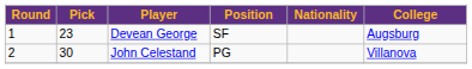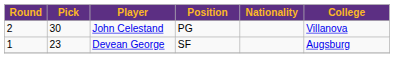 <table class="wikitable sortable">
 <tr>
 <th style="background:#5c2f83; color:#fcb926" width="10%">Round</th>
 <th style="background:#5c2f83; color:#fcb926" width="10%">Pick</th>
 <th style="background:#5c2f83; color:#fcb926" width="20%">Player</th>
 <th style="background:#5c2f83; color:#fcb926" width="15%">Position</th>
 <th style="background:#5c2f83; color:#fcb926" width="15%">Nationality</th>
 <th style="background:#5c2f83; color:#fcb926" width="20%">College</th>
 </tr>
 <tr>
+<td>2</td>
+<td>30</td>
+<td><a href='#'>John Celestand</a></td>
+<td>PG</td>
+<td></td>
+<td><a href='#'>Villanova</a></td>
+</tr>
+<tr>
 <td>1</td>
 <td>23</td>
 <td><a href='#'>Devean George</a></td>
 <td>SF</td>
 <td></td>
 <td><a href='#'>Augsburg</a></td>
 </tr>
 <tr>
-<td>2</td>
-<td>30</td>
-<td><a href='#'>John Celestand</a></td>
-<td>PG</td>
-<td></td>
-<td><a href='#'>Villanova</a></td>
-</tr>
-<tr>
 </tr>
 </table>
